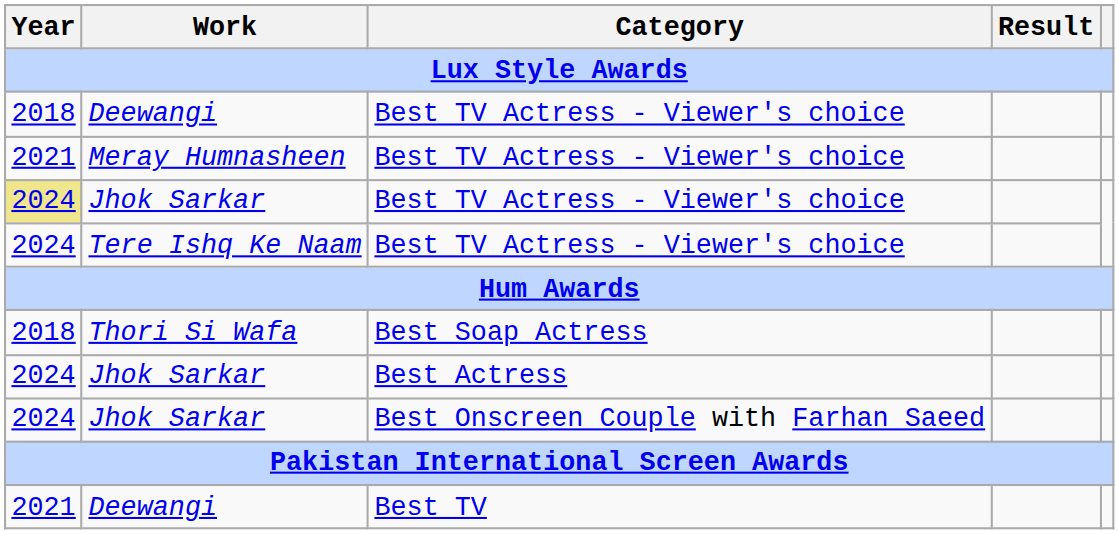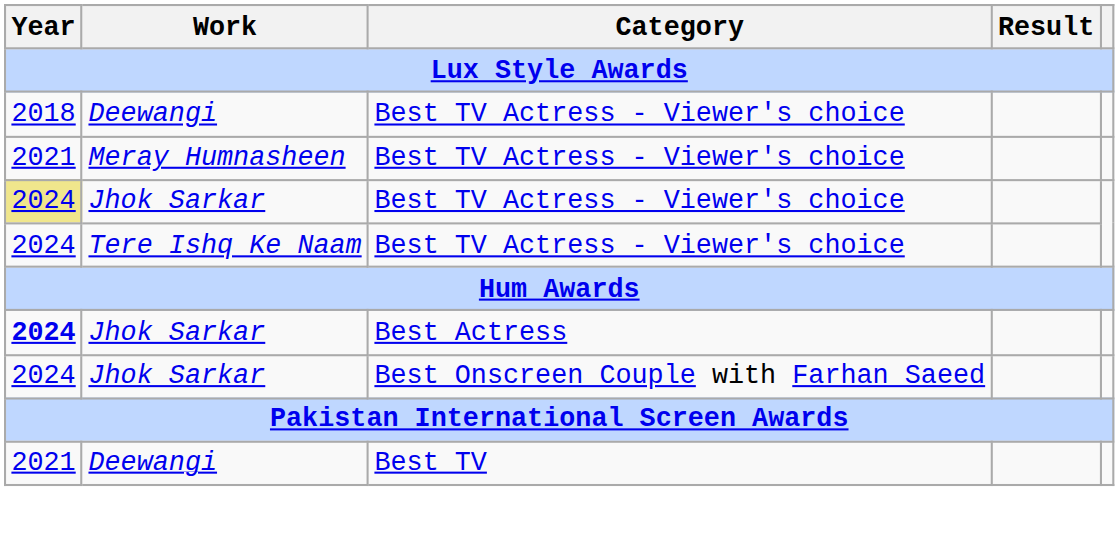 <table class="wikitable sortable">
 <tr>
 <th>Year</th>
 <th>Work</th>
 <th>Category</th>
 <th>Result</th>
 <th scope="col" class="unsortable"></th>
 </tr>
 <tr>
 <th style="background:#bfd7ff;" colspan="5"><a href='#'>Lux Style Awards</a></th>
 </tr>
 <tr>
 <td><a href='#'>2018</a></td>
 <td><em><a href='#'>Deewangi</a></em></td>
 <td><a href='#'>Best TV Actress - Viewer's choice</a></td>
 <td></td>
 <td></td>
 </tr>
 <tr>
 <td><a href='#'>2021</a></td>
 <td><em><a href='#'>Meray Humnasheen</a></em></td>
 <td><a href='#'>Best TV Actress - Viewer's choice</a></td>
 <td></td>
 <td></td>
 </tr>
 <tr>
 <td style="background: khaki;"><a href='#'>2024</a></td>
 <td><em><a href='#'>Jhok Sarkar</a></em></td>
 <td><a href='#'>Best TV Actress - Viewer's choice</a></td>
 <td></td>
 <td rowspan="2"></td>
 </tr>
 <tr>
 <td><a href='#'>2024</a></td>
 <td><em><a href='#'>Tere Ishq Ke Naam</a></em></td>
 <td><a href='#'>Best TV Actress - Viewer's choice</a></td>
 <td></td>
 </tr>
 <tr>
 <th style="background:#bfd7ff;" colspan="5"><a href='#'>Hum Awards</a></th>
 </tr>
 <tr>
-<td><a href='#'>2018</a></td>
-<td><em><a href='#'>Thori Si Wafa</a></em></td>
-<td><a href='#'>Best Soap Actress</a></td>
-<td></td>
-<td></td>
-</tr>
-<tr>
-<td><a href='#'>2024</a></td>
+<td><strong><a href='#'>2024</a></strong></td>
 <td><em><a href='#'>Jhok Sarkar</a></em></td>
 <td><a href='#'>Best Actress</a></td>
 <td></td>
 <td></td>
 </tr>
 <tr>
 <td><a href='#'>2024</a></td>
 <td><em><a href='#'>Jhok Sarkar</a></em></td>
 <td><a href='#'>Best Onscreen Couple</a> with <a href='#'>Farhan Saeed</a></td>
 <td></td>
 <td></td>
 </tr>
 <tr>
 <th style="background:#bfd7ff;" colspan="5"><a href='#'>Pakistan International Screen Awards</a></th>
 </tr>
 <tr>
 <td><a href='#'>2021</a></td>
 <td><em><a href='#'>Deewangi</a></em></td>
 <td><a href='#'>Best TV </a></td>
 <td></td>
 <td></td>
 </tr>
 </table>
